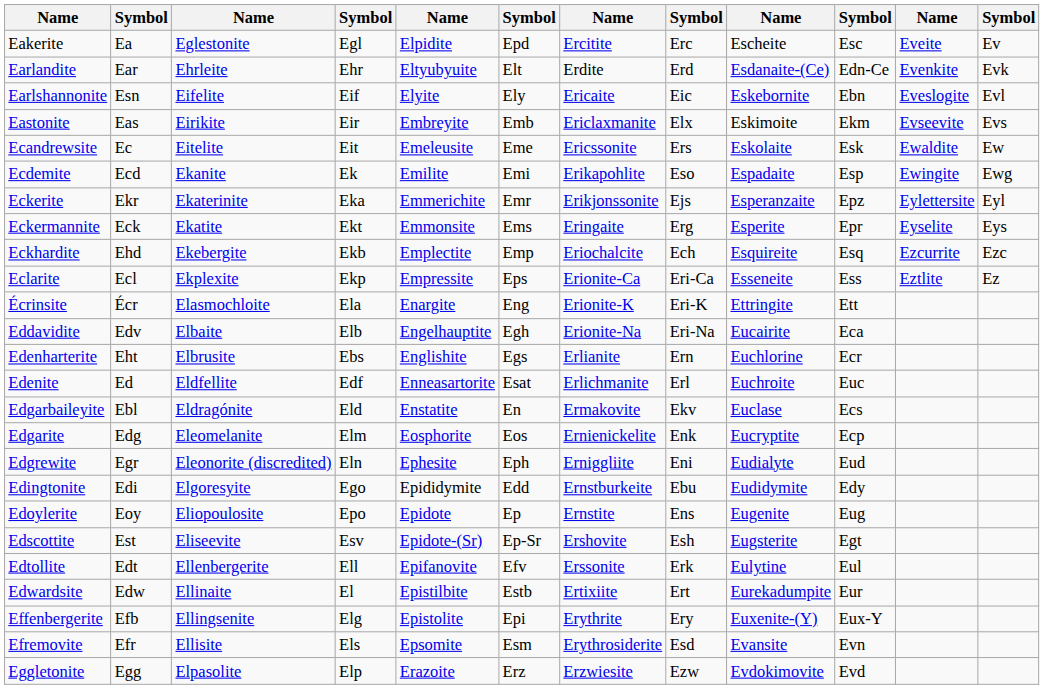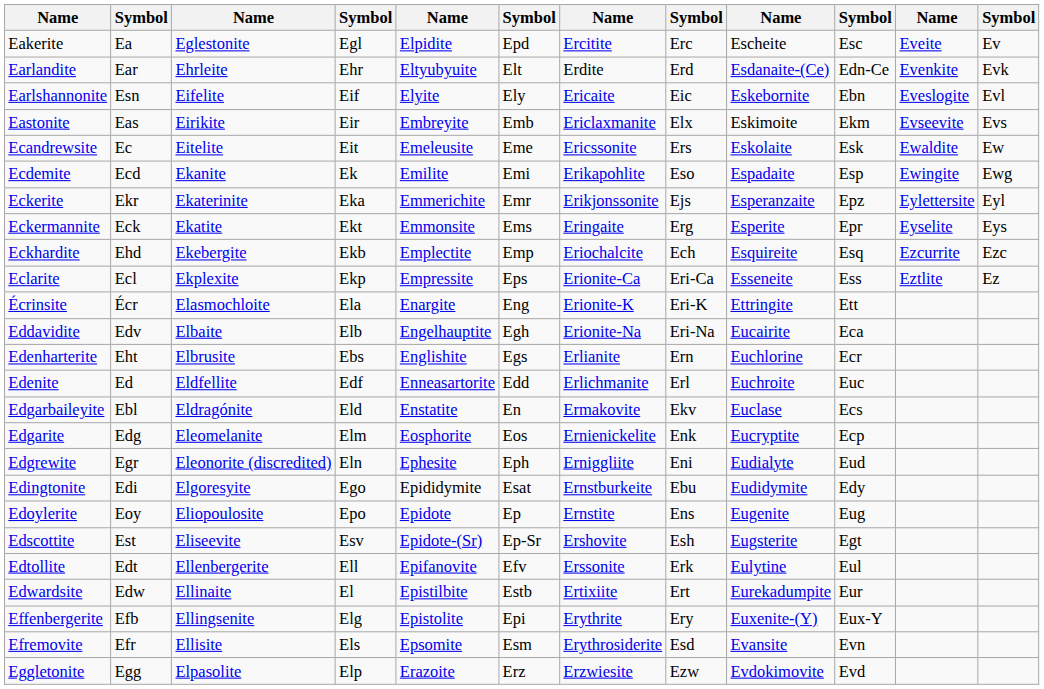 <table class="wikitable">
 <tr>
 <th>Name</th>
 <th>Symbol</th>
 <th>Name</th>
 <th>Symbol</th>
 <th>Name</th>
 <th>Symbol</th>
 <th>Name</th>
 <th>Symbol</th>
 <th>Name</th>
 <th>Symbol</th>
 <th>Name</th>
 <th>Symbol</th>
 </tr>
 <tr>
 <td>Eakerite</td>
 <td>Ea</td>
 <td><a href='#'>Eglestonite</a></td>
 <td>Egl</td>
 <td><a href='#'>Elpidite</a></td>
 <td>Epd</td>
 <td><a href='#'>Ercitite</a></td>
 <td>Erc</td>
 <td>Escheite</td>
 <td>Esc</td>
 <td><a href='#'>Eveite</a></td>
 <td>Ev</td>
 </tr>
 <tr>
 <td><a href='#'>Earlandite</a></td>
 <td>Ear</td>
 <td><a href='#'>Ehrleite</a></td>
 <td>Ehr</td>
 <td><a href='#'>Eltyubyuite</a></td>
 <td>Elt</td>
 <td>Erdite</td>
 <td>Erd</td>
 <td><a href='#'>Esdanaite-(Ce)</a></td>
 <td>Edn-Ce</td>
 <td><a href='#'>Evenkite</a></td>
 <td>Evk</td>
 </tr>
 <tr>
 <td><a href='#'>Earlshannonite</a></td>
 <td>Esn</td>
 <td><a href='#'>Eifelite</a></td>
 <td>Eif</td>
 <td><a href='#'>Elyite</a></td>
 <td>Ely</td>
 <td><a href='#'>Ericaite</a></td>
 <td>Eic</td>
 <td><a href='#'>Eskebornite</a></td>
 <td>Ebn</td>
 <td><a href='#'>Eveslogite</a></td>
 <td>Evl</td>
 </tr>
 <tr>
 <td><a href='#'>Eastonite</a></td>
 <td>Eas</td>
 <td><a href='#'>Eirikite</a></td>
 <td>Eir</td>
 <td><a href='#'>Embreyite</a></td>
 <td>Emb</td>
 <td><a href='#'>Ericlaxmanite</a></td>
 <td>Elx</td>
 <td>Eskimoite</td>
 <td>Ekm</td>
 <td><a href='#'>Evseevite</a></td>
 <td>Evs</td>
 </tr>
 <tr>
 <td><a href='#'>Ecandrewsite</a></td>
 <td>Ec</td>
 <td><a href='#'>Eitelite</a></td>
 <td>Eit</td>
 <td><a href='#'>Emeleusite</a></td>
 <td>Eme</td>
 <td><a href='#'>Ericssonite</a></td>
 <td>Ers</td>
 <td><a href='#'>Eskolaite</a></td>
 <td>Esk</td>
 <td><a href='#'>Ewaldite</a></td>
 <td>Ew</td>
 </tr>
 <tr>
 <td><a href='#'>Ecdemite</a></td>
 <td>Ecd</td>
 <td><a href='#'>Ekanite</a></td>
 <td>Ek</td>
 <td><a href='#'>Emilite</a></td>
 <td>Emi</td>
 <td><a href='#'>Erikapohlite</a></td>
 <td>Eso</td>
 <td><a href='#'>Espadaite</a></td>
 <td>Esp</td>
 <td><a href='#'>Ewingite</a></td>
 <td>Ewg</td>
 </tr>
 <tr>
 <td><a href='#'>Eckerite</a></td>
 <td>Ekr</td>
 <td><a href='#'>Ekaterinite</a></td>
 <td>Eka</td>
 <td><a href='#'>Emmerichite</a></td>
 <td>Emr</td>
 <td><a href='#'>Erikjonssonite</a></td>
 <td>Ejs</td>
 <td><a href='#'>Esperanzaite</a></td>
 <td>Epz</td>
 <td><a href='#'>Eylettersite</a></td>
 <td>Eyl</td>
 </tr>
 <tr>
 <td><a href='#'>Eckermannite</a></td>
 <td>Eck</td>
 <td><a href='#'>Ekatite</a></td>
 <td>Ekt</td>
 <td><a href='#'>Emmonsite</a></td>
 <td>Ems</td>
 <td><a href='#'>Eringaite</a></td>
 <td>Erg</td>
 <td><a href='#'>Esperite</a></td>
 <td>Epr</td>
 <td><a href='#'>Eyselite</a></td>
 <td>Eys</td>
 </tr>
 <tr>
 <td><a href='#'>Eckhardite</a></td>
 <td>Ehd</td>
 <td><a href='#'>Ekebergite</a></td>
 <td>Ekb</td>
 <td><a href='#'>Emplectite</a></td>
 <td>Emp</td>
 <td><a href='#'>Eriochalcite</a></td>
 <td>Ech</td>
 <td><a href='#'>Esquireite</a></td>
 <td>Esq</td>
 <td><a href='#'>Ezcurrite</a></td>
 <td>Ezc</td>
 </tr>
 <tr>
 <td><a href='#'>Eclarite</a></td>
 <td>Ecl</td>
 <td><a href='#'>Ekplexite</a></td>
 <td>Ekp</td>
 <td><a href='#'>Empressite</a></td>
 <td>Eps</td>
 <td><a href='#'>Erionite-Ca</a></td>
 <td>Eri-Ca</td>
 <td><a href='#'>Esseneite</a></td>
 <td>Ess</td>
 <td><a href='#'>Eztlite</a></td>
 <td>Ez</td>
 </tr>
 <tr>
 <td><a href='#'>Écrinsite</a></td>
 <td>Écr</td>
 <td><a href='#'>Elasmochloite</a></td>
 <td>Ela</td>
 <td><a href='#'>Enargite</a></td>
 <td>Eng</td>
 <td><a href='#'>Erionite-K</a></td>
 <td>Eri-K</td>
 <td><a href='#'>Ettringite</a></td>
 <td>Ett</td>
 <td></td>
 <td></td>
 </tr>
 <tr>
 <td><a href='#'>Eddavidite</a></td>
 <td>Edv</td>
 <td><a href='#'>Elbaite</a></td>
 <td>Elb</td>
 <td><a href='#'>Engelhauptite</a></td>
 <td>Egh</td>
 <td><a href='#'>Erionite-Na</a></td>
 <td>Eri-Na</td>
 <td><a href='#'>Eucairite</a></td>
 <td>Eca</td>
 <td></td>
 <td></td>
 </tr>
 <tr>
 <td><a href='#'>Edenharterite</a></td>
 <td>Eht</td>
 <td><a href='#'>Elbrusite</a></td>
 <td>Ebs</td>
 <td><a href='#'>Englishite</a></td>
 <td>Egs</td>
 <td><a href='#'>Erlianite</a></td>
 <td>Ern</td>
 <td><a href='#'>Euchlorine</a></td>
 <td>Ecr</td>
 <td></td>
 <td></td>
 </tr>
 <tr>
 <td><a href='#'>Edenite</a></td>
 <td>Ed</td>
 <td><a href='#'>Eldfellite</a></td>
 <td>Edf</td>
 <td><a href='#'>Enneasartorite</a></td>
-<td>Esat</td>
+<td>Edd</td>
 <td><a href='#'>Erlichmanite</a></td>
 <td>Erl</td>
 <td><a href='#'>Euchroite</a></td>
 <td>Euc</td>
 <td></td>
 <td></td>
 </tr>
 <tr>
 <td><a href='#'>Edgarbaileyite</a></td>
 <td>Ebl</td>
 <td><a href='#'>Eldragónite</a></td>
 <td>Eld</td>
 <td><a href='#'>Enstatite</a></td>
 <td>En</td>
 <td><a href='#'>Ermakovite</a></td>
 <td>Ekv</td>
 <td><a href='#'>Euclase</a></td>
 <td>Ecs</td>
 <td></td>
 <td></td>
 </tr>
 <tr>
 <td><a href='#'>Edgarite</a></td>
 <td>Edg</td>
 <td><a href='#'>Eleomelanite</a></td>
 <td>Elm</td>
 <td><a href='#'>Eosphorite</a></td>
 <td>Eos</td>
 <td><a href='#'>Ernienickelite</a></td>
 <td>Enk</td>
 <td><a href='#'>Eucryptite</a></td>
 <td>Ecp</td>
 <td></td>
 <td></td>
 </tr>
 <tr>
 <td><a href='#'>Edgrewite</a></td>
 <td>Egr</td>
 <td><a href='#'>Eleonorite (discredited)</a></td>
 <td>Eln</td>
 <td><a href='#'>Ephesite</a></td>
 <td>Eph</td>
 <td><a href='#'>Erniggliite</a></td>
 <td>Eni</td>
 <td><a href='#'>Eudialyte</a></td>
 <td>Eud</td>
 <td></td>
 <td></td>
 </tr>
 <tr>
 <td><a href='#'>Edingtonite</a></td>
 <td>Edi</td>
 <td><a href='#'>Elgoresyite</a></td>
 <td>Ego</td>
 <td>Epididymite</td>
-<td>Edd</td>
+<td>Esat</td>
 <td><a href='#'>Ernstburkeite</a></td>
 <td>Ebu</td>
 <td><a href='#'>Eudidymite</a></td>
 <td>Edy</td>
 <td></td>
 <td></td>
 </tr>
 <tr>
 <td><a href='#'>Edoylerite</a></td>
 <td>Eoy</td>
 <td><a href='#'>Eliopoulosite</a></td>
 <td>Epo</td>
 <td><a href='#'>Epidote</a></td>
 <td>Ep</td>
 <td><a href='#'>Ernstite</a></td>
 <td>Ens</td>
 <td><a href='#'>Eugenite</a></td>
 <td>Eug</td>
 <td></td>
 <td></td>
 </tr>
 <tr>
 <td><a href='#'>Edscottite</a></td>
 <td>Est</td>
 <td><a href='#'>Eliseevite</a></td>
 <td>Esv</td>
 <td><a href='#'>Epidote-(Sr)</a></td>
 <td>Ep-Sr</td>
 <td><a href='#'>Ershovite</a></td>
 <td>Esh</td>
 <td><a href='#'>Eugsterite</a></td>
 <td>Egt</td>
 <td></td>
 <td></td>
 </tr>
 <tr>
 <td><a href='#'>Edtollite</a></td>
 <td>Edt</td>
 <td><a href='#'>Ellenbergerite</a></td>
 <td>Ell</td>
 <td><a href='#'>Epifanovite</a></td>
 <td>Efv</td>
 <td><a href='#'>Erssonite</a></td>
 <td>Erk</td>
 <td><a href='#'>Eulytine</a></td>
 <td>Eul</td>
 <td></td>
 <td></td>
 </tr>
 <tr>
 <td><a href='#'>Edwardsite</a></td>
 <td>Edw</td>
 <td><a href='#'>Ellinaite</a></td>
 <td>El</td>
 <td><a href='#'>Epistilbite</a></td>
 <td>Estb</td>
 <td><a href='#'>Ertixiite</a></td>
 <td>Ert</td>
 <td><a href='#'>Eurekadumpite</a></td>
 <td>Eur</td>
 <td></td>
 <td></td>
 </tr>
 <tr>
 <td><a href='#'>Effenbergerite</a></td>
 <td>Efb</td>
 <td><a href='#'>Ellingsenite</a></td>
 <td>Elg</td>
 <td><a href='#'>Epistolite</a></td>
 <td>Epi</td>
 <td><a href='#'>Erythrite</a></td>
 <td>Ery</td>
 <td><a href='#'>Euxenite-(Y)</a></td>
 <td>Eux-Y</td>
 <td></td>
 <td></td>
 </tr>
 <tr>
 <td><a href='#'>Efremovite</a></td>
 <td>Efr</td>
 <td><a href='#'>Ellisite</a></td>
 <td>Els</td>
 <td><a href='#'>Epsomite</a></td>
 <td>Esm</td>
 <td><a href='#'>Erythrosiderite</a></td>
 <td>Esd</td>
 <td><a href='#'>Evansite</a></td>
 <td>Evn</td>
 <td></td>
 <td></td>
 </tr>
 <tr>
 <td><a href='#'>Eggletonite</a></td>
 <td>Egg</td>
 <td><a href='#'>Elpasolite</a></td>
 <td>Elp</td>
 <td><a href='#'>Erazoite</a></td>
 <td>Erz</td>
 <td><a href='#'>Erzwiesite</a></td>
 <td>Ezw</td>
 <td><a href='#'>Evdokimovite</a></td>
 <td>Evd</td>
 <td></td>
 <td></td>
 </tr>
 </table>
